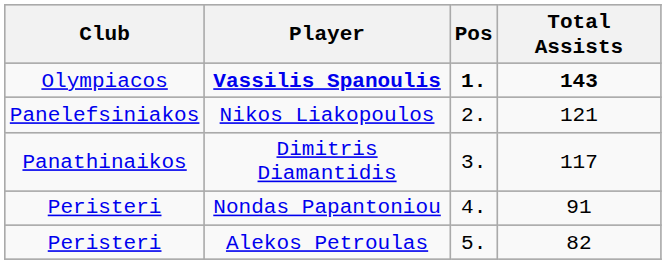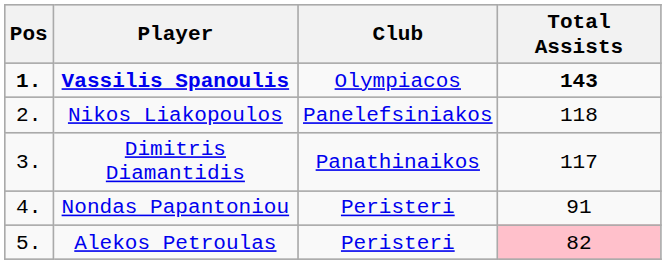 <table class="wikitable" style="text-align: center;" width="65%">
 <tr>
+<th>Pos</th>
+<th>Player</th>
 <th>Club</th>
-<th>Player</th>
-<th>Pos</th>
 <th>Total Assists</th>
 </tr>
 <tr>
+<td align="center"><strong>1.</strong></td>
+<td> <strong><a href='#'>Vassilis Spanoulis</a></strong></td>
 <td><a href='#'>Olympiacos</a></td>
-<td> <strong><a href='#'>Vassilis Spanoulis</a></strong></td>
-<td align="center"><strong>1.</strong></td>
 <td align="center"><strong>143</strong></td>
 </tr>
 <tr>
+<td align="center">2.</td>
+<td> <a href='#'>Nikos Liakopoulos</a></td>
 <td><a href='#'>Panelefsiniakos</a></td>
-<td> <a href='#'>Nikos Liakopoulos</a></td>
-<td align="center">2.</td>
-<td align="center">121</td>
+<td align="center">118</td>
 </tr>
 <tr>
+<td align="center">3.</td>
+<td> <a href='#'>Dimitris Diamantidis</a></td>
 <td><a href='#'>Panathinaikos</a></td>
-<td> <a href='#'>Dimitris Diamantidis</a></td>
-<td align="center">3.</td>
 <td align="center">117</td>
 </tr>
 <tr>
+<td align="center">4.</td>
+<td> <a href='#'>Nondas Papantoniou</a></td>
 <td><a href='#'>Peristeri</a></td>
-<td> <a href='#'>Nondas Papantoniou</a></td>
-<td align="center">4.</td>
 <td align="center">91</td>
 </tr>
 <tr>
+<td align="center">5.</td>
+<td> <a href='#'>Alekos Petroulas</a></td>
 <td><a href='#'>Peristeri</a></td>
-<td> <a href='#'>Alekos Petroulas</a></td>
-<td align="center">5.</td>
-<td align="center">82</td>
+<td align="center" style="background: pink;">82</td>
 </tr>
 </table>
